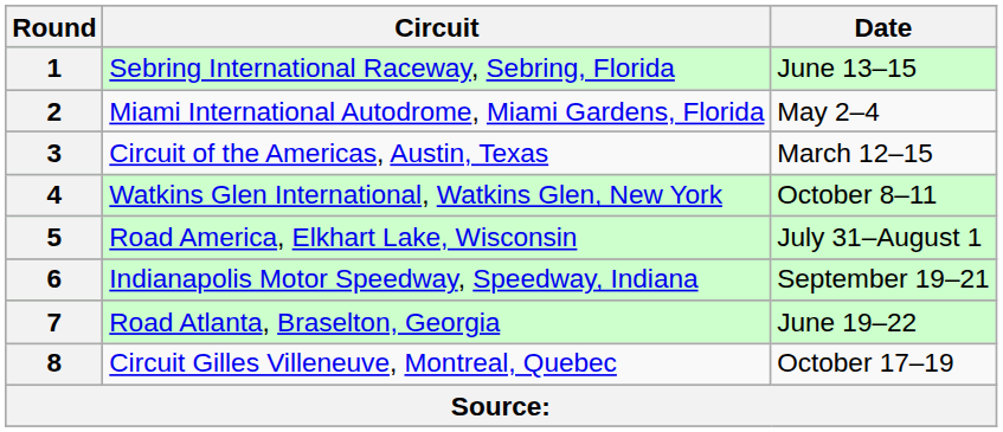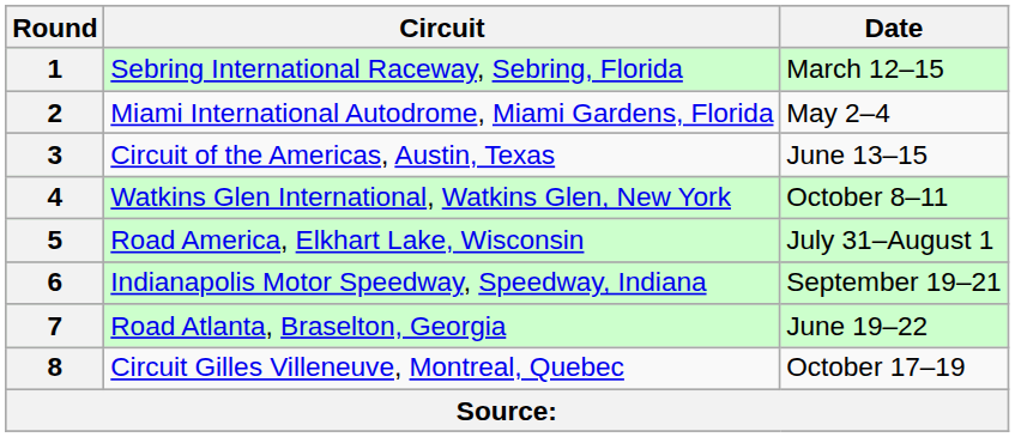 <table class="wikitable" style="font-size:85%;">
 <tr>
 <th>Round</th>
 <th>Circuit</th>
 <th>Date</th>
 </tr>
 <tr style="background:#ccffcc;">
 <th>1</th>
 <td> <a href='#'>Sebring International Raceway</a>, <a href='#'>Sebring, Florida</a></td>
-<td>June 13–15</td>
+<td>March 12–15</td>
 </tr>
 <tr>
 <th>2</th>
 <td> <a href='#'>Miami International Autodrome</a>, <a href='#'>Miami Gardens, Florida</a></td>
 <td>May 2–4</td>
 </tr>
 <tr>
 <th>3</th>
 <td> <a href='#'>Circuit of the Americas</a>, <a href='#'>Austin, Texas</a></td>
-<td>March 12–15</td>
+<td>June 13–15</td>
 </tr>
 <tr style="background:#ccffcc;">
 <th>4</th>
 <td> <a href='#'>Watkins Glen International</a>, <a href='#'>Watkins Glen, New York</a></td>
 <td>October 8–11</td>
 </tr>
 <tr style="background:#ccffcc;">
 <th>5</th>
 <td> <a href='#'>Road America</a>, <a href='#'>Elkhart Lake, Wisconsin</a></td>
 <td>July 31–August 1</td>
 </tr>
 <tr style="background:#ccffcc;">
 <th>6</th>
 <td> <a href='#'>Indianapolis Motor Speedway</a>, <a href='#'>Speedway, Indiana</a></td>
 <td>September 19–21</td>
 </tr>
 <tr style="background:#ccffcc;">
 <th>7</th>
 <td> <a href='#'>Road Atlanta</a>, <a href='#'>Braselton, Georgia</a></td>
 <td>June 19–22</td>
 </tr>
 <tr>
 <th>8</th>
 <td> <a href='#'>Circuit Gilles Villeneuve</a>, <a href='#'>Montreal, Quebec</a></td>
 <td>October 17–19</td>
 </tr>
 <tr>
 <th colspan="3">Source:</th>
 </tr>
 </table>
